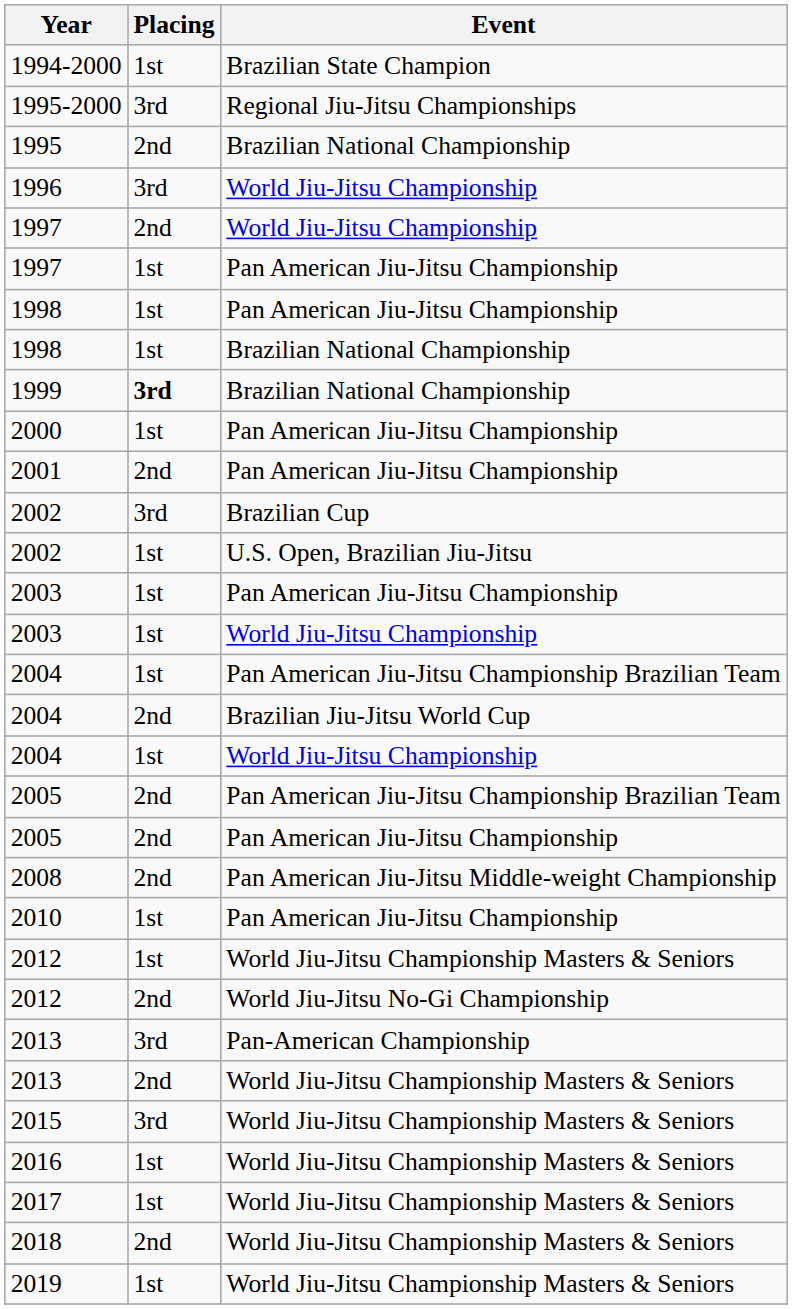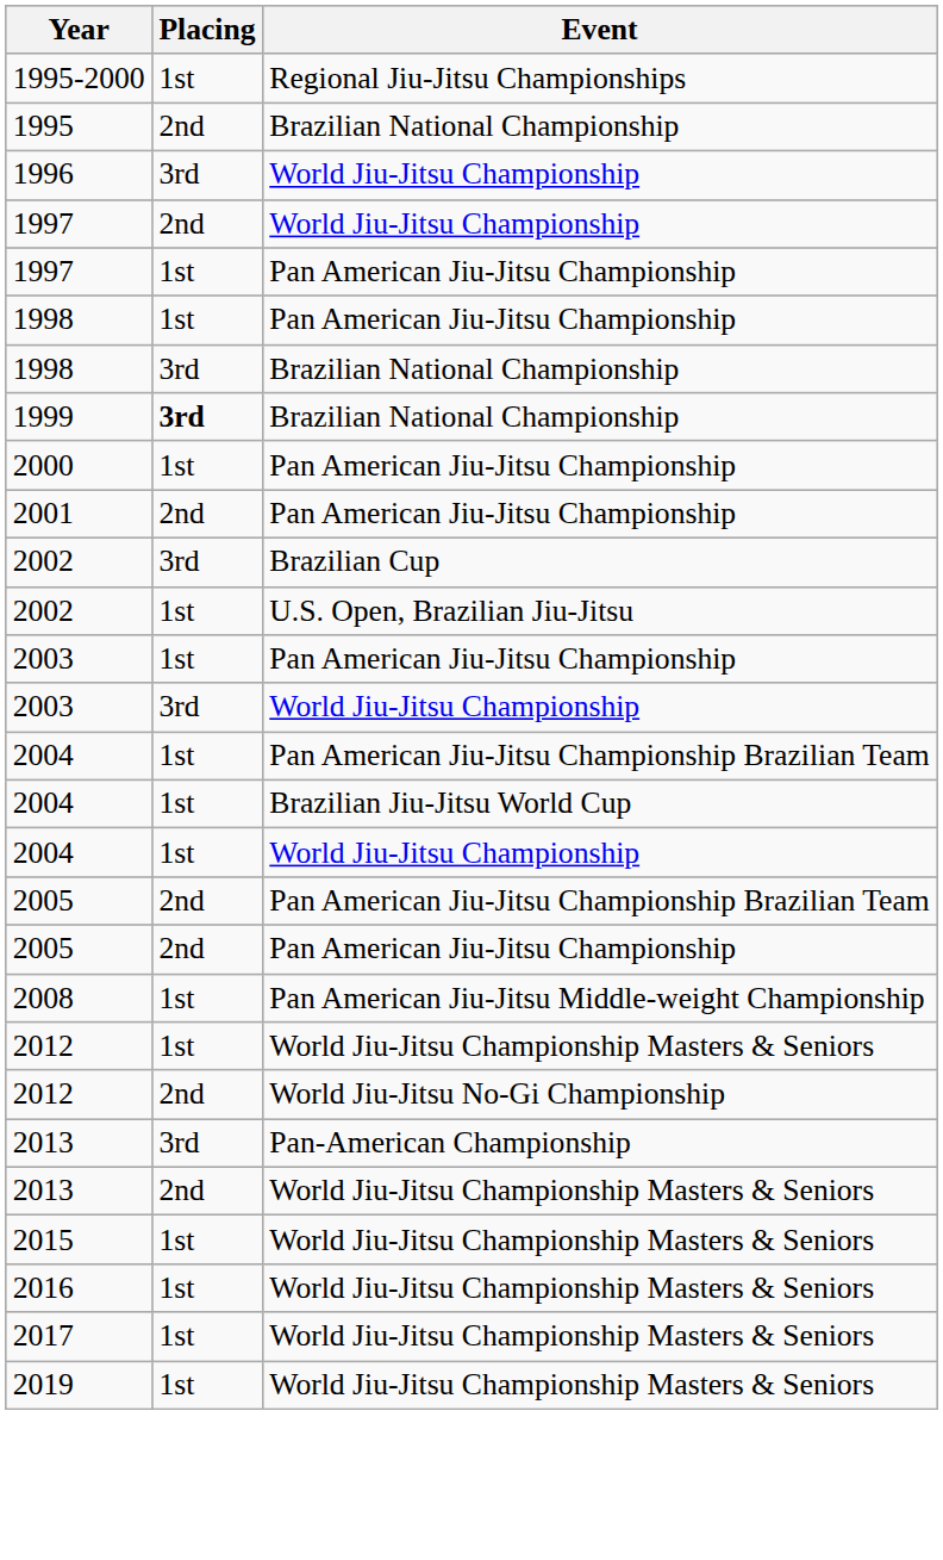 <table class="wikitable">
 <tr>
 <th>Year</th>
 <th>Placing</th>
 <th>Event</th>
 </tr>
 <tr>
-<td>1994-2000</td>
+<td>1995-2000</td>
 <td>1st</td>
-<td>Brazilian State Champion</td>
-</tr>
-<tr>
-<td>1995-2000</td>
-<td>3rd</td>
 <td>Regional Jiu-Jitsu Championships</td>
 </tr>
 <tr>
 <td>1995</td>
 <td>2nd</td>
 <td>Brazilian National Championship</td>
 </tr>
 <tr>
 <td>1996</td>
 <td>3rd</td>
 <td><a href='#'>World Jiu-Jitsu Championship</a></td>
 </tr>
 <tr>
 <td>1997</td>
 <td>2nd</td>
 <td><a href='#'>World Jiu-Jitsu Championship</a></td>
 </tr>
 <tr>
 <td>1997</td>
 <td>1st</td>
 <td>Pan American Jiu-Jitsu Championship</td>
 </tr>
 <tr>
 <td>1998</td>
 <td>1st</td>
 <td>Pan American Jiu-Jitsu Championship</td>
 </tr>
 <tr>
 <td>1998</td>
-<td>1st</td>
+<td>3rd</td>
 <td>Brazilian National Championship</td>
 </tr>
 <tr>
 <td>1999</td>
 <td><strong>3rd</strong></td>
 <td>Brazilian National Championship</td>
 </tr>
 <tr>
 <td>2000</td>
 <td>1st</td>
 <td>Pan American Jiu-Jitsu Championship</td>
 </tr>
 <tr>
 <td>2001</td>
 <td>2nd</td>
 <td>Pan American Jiu-Jitsu Championship</td>
 </tr>
 <tr>
 <td>2002</td>
 <td>3rd</td>
 <td>Brazilian Cup</td>
 </tr>
 <tr>
 <td>2002</td>
 <td>1st</td>
 <td>U.S. Open, Brazilian Jiu-Jitsu</td>
 </tr>
 <tr>
 <td>2003</td>
 <td>1st</td>
 <td>Pan American Jiu-Jitsu Championship</td>
 </tr>
 <tr>
 <td>2003</td>
-<td>1st</td>
+<td>3rd</td>
 <td><a href='#'>World Jiu-Jitsu Championship</a></td>
 </tr>
 <tr>
 <td>2004</td>
 <td>1st</td>
 <td>Pan American Jiu-Jitsu Championship Brazilian Team</td>
 </tr>
 <tr>
 <td>2004</td>
-<td>2nd</td>
+<td>1st</td>
 <td>Brazilian Jiu-Jitsu World Cup</td>
 </tr>
 <tr>
 <td>2004</td>
 <td>1st</td>
 <td><a href='#'>World Jiu-Jitsu Championship</a></td>
 </tr>
 <tr>
 <td>2005</td>
 <td>2nd</td>
 <td>Pan American Jiu-Jitsu Championship Brazilian Team</td>
 </tr>
 <tr>
 <td>2005</td>
 <td>2nd</td>
 <td>Pan American Jiu-Jitsu Championship</td>
 </tr>
 <tr>
 <td>2008</td>
-<td>2nd</td>
+<td>1st</td>
 <td>Pan American Jiu-Jitsu Middle-weight Championship</td>
-</tr>
-<tr>
-<td>2010</td>
-<td>1st</td>
-<td>Pan American Jiu-Jitsu Championship</td>
 </tr>
 <tr>
 <td>2012</td>
 <td>1st</td>
 <td>World Jiu-Jitsu Championship Masters & Seniors</td>
 </tr>
 <tr>
 <td>2012</td>
 <td>2nd</td>
 <td>World Jiu-Jitsu No-Gi Championship</td>
 </tr>
 <tr>
 <td>2013</td>
 <td>3rd</td>
 <td>Pan-American Championship</td>
 </tr>
 <tr>
 <td>2013</td>
 <td>2nd</td>
 <td>World Jiu-Jitsu Championship Masters & Seniors</td>
 </tr>
 <tr>
 <td>2015</td>
-<td>3rd</td>
+<td>1st</td>
 <td>World Jiu-Jitsu Championship Masters & Seniors</td>
 </tr>
 <tr>
 <td>2016</td>
 <td>1st</td>
 <td>World Jiu-Jitsu Championship Masters & Seniors</td>
 </tr>
 <tr>
 <td>2017</td>
 <td>1st</td>
 <td>World Jiu-Jitsu Championship Masters & Seniors</td>
 </tr>
 <tr>
-<td>2018</td>
-<td>2nd</td>
-<td>World Jiu-Jitsu Championship Masters & Seniors</td>
-</tr>
-<tr>
 <td>2019</td>
 <td>1st</td>
 <td>World Jiu-Jitsu Championship Masters & Seniors</td>
 </tr>
 </table>
